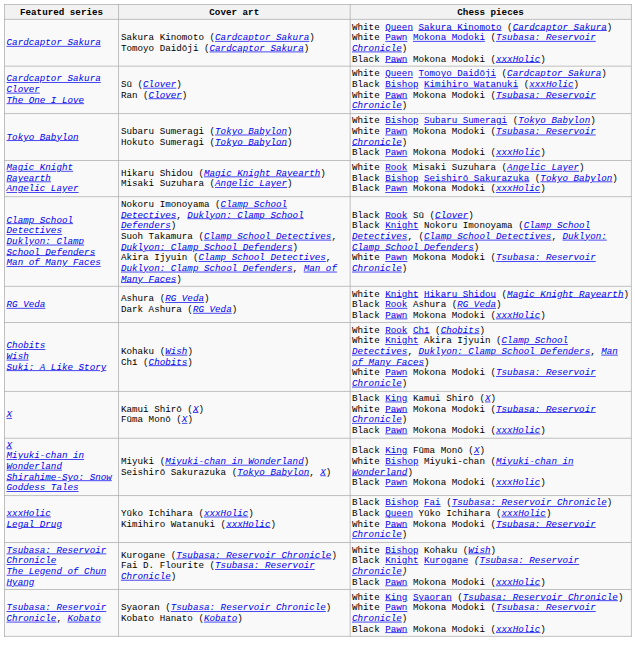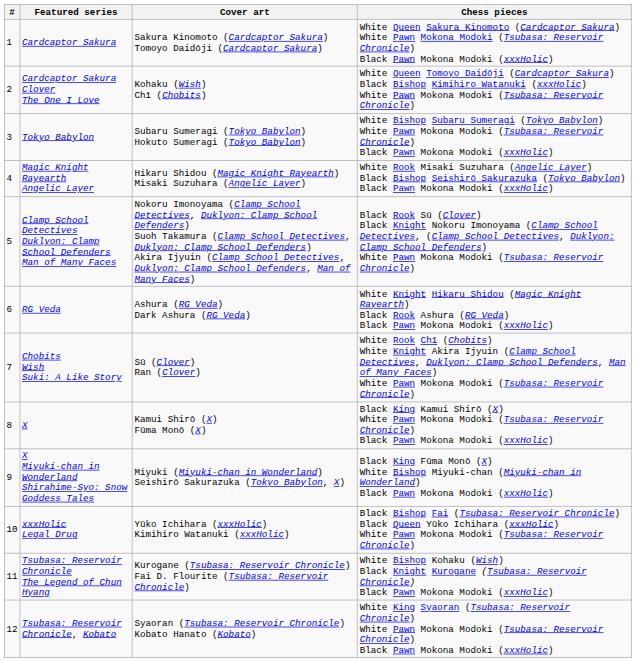 <table class="wikitable" width="100%">
 <tr>
+<th>#</th>
 <th>Featured series</th>
 <th>Cover art</th>
 <th>Chess pieces</th>
 </tr>
 <tr>
+<td>1</td>
 <td><em><a href='#'>Cardcaptor Sakura</a></em></td>
 <td>Sakura Kinomoto (<em><a href='#'>Cardcaptor Sakura</a></em>)<br>Tomoyo Daidōji (<em><a href='#'>Cardcaptor Sakura</a></em>)</td>
 <td>White <a href='#'>Queen</a> <a href='#'>Sakura Kinomoto</a> (<em><a href='#'>Cardcaptor Sakura</a></em>)<br>White <a href='#'>Pawn</a> <a href='#'>Mokona Modoki</a> (<em><a href='#'>Tsubasa: Reservoir Chronicle</a></em>)<br>Black <a href='#'>Pawn</a> Mokona Modoki (<em><a href='#'>xxxHolic</a></em>)</td>
 </tr>
 <tr>
+<td>2</td>
 <td><em><a href='#'>Cardcaptor Sakura</a></em><br><em><a href='#'>Clover</a></em><br><em><a href='#'>The One I Love</a></em></td>
-<td>Sū (<em><a href='#'>Clover</a></em>)<br>Ran (<em><a href='#'>Clover</a></em>)</td>
+<td>Kohaku (<em><a href='#'>Wish</a></em>)<br>Chī (<em><a href='#'>Chobits</a></em>)</td>
 <td>White <a href='#'>Queen</a> <a href='#'>Tomoyo Daidōji</a> (<em><a href='#'>Cardcaptor Sakura</a></em>)<br>Black <a href='#'>Bishop</a> <a href='#'>Kimihiro Watanuki</a> (<em><a href='#'>xxxHolic</a></em>)<br>White <a href='#'>Pawn</a> Mokona Modoki (<em><a href='#'>Tsubasa: Reservoir Chronicle</a></em>)</td>
 </tr>
 <tr>
+<td>3</td>
 <td><em><a href='#'>Tokyo Babylon</a></em></td>
 <td>Subaru Sumeragi (<em><a href='#'>Tokyo Babylon</a></em>)<br>Hokuto Sumeragi (<em><a href='#'>Tokyo Babylon</a></em>)</td>
 <td>White <a href='#'>Bishop</a> <a href='#'>Subaru Sumeragi</a> (<em><a href='#'>Tokyo Babylon</a></em>)<br>White <a href='#'>Pawn</a> Mokona Modoki (<em><a href='#'>Tsubasa: Reservoir Chronicle</a></em>)<br>Black <a href='#'>Pawn</a> Mokona Modoki (<em><a href='#'>xxxHolic</a></em>)</td>
 </tr>
 <tr>
+<td>4</td>
 <td><em><a href='#'>Magic Knight Rayearth</a></em><br><em><a href='#'>Angelic Layer</a></em></td>
 <td>Hikaru Shidou (<em><a href='#'>Magic Knight Rayearth</a></em>)<br>Misaki Suzuhara (<em><a href='#'>Angelic Layer</a></em>)</td>
 <td>White <a href='#'>Rook</a> Misaki Suzuhara (<em><a href='#'>Angelic Layer</a></em>)<br>Black <a href='#'>Bishop</a> <a href='#'>Seishirō Sakurazuka</a> (<em><a href='#'>Tokyo Babylon</a></em>)<br>Black <a href='#'>Pawn</a> Mokona Modoki (<em><a href='#'>xxxHolic</a></em>)</td>
 </tr>
 <tr>
+<td>5</td>
 <td><em><a href='#'>Clamp School Detectives</a></em><br><em><a href='#'>Duklyon: Clamp School Defenders</a></em><br><em><a href='#'>Man of Many Faces</a></em></td>
 <td>Nokoru Imonoyama (<em><a href='#'>Clamp School Detectives</a></em>, <em><a href='#'>Duklyon: Clamp School Defenders</a></em>)<br>Suoh Takamura (<em><a href='#'>Clamp School Detectives</a></em>, <em><a href='#'>Duklyon: Clamp School Defenders</a></em>)<br>Akira Ijyuin (<em><a href='#'>Clamp School Detectives</a></em>, <em><a href='#'>Duklyon: Clamp School Defenders</a></em>, <em><a href='#'>Man of Many Faces</a></em>)</td>
 <td>Black <a href='#'>Rook</a> Sū (<em><a href='#'>Clover</a></em>)<br>Black <a href='#'>Knight</a> Nokoru Imonoyama (<em><a href='#'>Clamp School Detectives</a></em>, (<em><a href='#'>Clamp School Detectives</a></em>, <em><a href='#'>Duklyon: Clamp School Defenders</a></em>)<br>White <a href='#'>Pawn</a> Mokona Modoki (<em><a href='#'>Tsubasa: Reservoir Chronicle</a></em>)</td>
 </tr>
 <tr>
+<td>6</td>
 <td><em><a href='#'>RG Veda</a></em></td>
 <td>Ashura (<em><a href='#'>RG Veda</a></em>)<br>Dark Ashura (<em><a href='#'>RG Veda</a></em>)</td>
 <td>White <a href='#'>Knight</a> <a href='#'>Hikaru Shidou</a> (<em><a href='#'>Magic Knight Rayearth</a></em>)<br>Black <a href='#'>Rook</a> Ashura (<em><a href='#'>RG Veda</a></em>)<br>Black <a href='#'>Pawn</a> Mokona Modoki (<em><a href='#'>xxxHolic</a></em>)</td>
 </tr>
 <tr>
+<td>7</td>
 <td><em><a href='#'>Chobits</a></em><br><em><a href='#'>Wish</a></em><br><em><a href='#'>Suki: A Like Story</a></em></td>
-<td>Kohaku (<em><a href='#'>Wish</a></em>)<br>Chī (<em><a href='#'>Chobits</a></em>)</td>
+<td>Sū (<em><a href='#'>Clover</a></em>)<br>Ran (<em><a href='#'>Clover</a></em>)</td>
 <td>White <a href='#'>Rook</a> <a href='#'>Chī</a> (<em><a href='#'>Chobits</a></em>)<br> White <a href='#'>Knight</a> Akira Ijyuin (<em><a href='#'>Clamp School Detectives</a></em>, <em><a href='#'>Duklyon: Clamp School Defenders</a></em>, <em><a href='#'>Man of Many Faces</a></em>)<br>White <a href='#'>Pawn</a> Mokona Modoki (<em><a href='#'>Tsubasa: Reservoir Chronicle</a></em>)</td>
 </tr>
 <tr>
+<td>8</td>
 <td><em><a href='#'>X</a></em></td>
 <td>Kamui Shirō (<em><a href='#'>X</a></em>)<br>Fūma Monō (<em><a href='#'>X</a></em>)</td>
 <td>Black <a href='#'>King</a> Kamui Shirō (<em><a href='#'>X</a></em>)<br>White <a href='#'>Pawn</a> Mokona Modoki (<em><a href='#'>Tsubasa: Reservoir Chronicle</a></em>)<br>Black <a href='#'>Pawn</a> Mokona Modoki (<em><a href='#'>xxxHolic</a></em>)</td>
 </tr>
 <tr>
+<td>9</td>
 <td><em><a href='#'>X</a></em><br><em><a href='#'>Miyuki-chan in Wonderland</a></em><br><em><a href='#'>Shirahime-Syo: Snow Goddess Tales</a></em></td>
 <td>Miyuki (<em><a href='#'>Miyuki-chan in Wonderland</a></em>)<br>Seishirō Sakurazuka (<em><a href='#'>Tokyo Babylon</a></em>, <em><a href='#'>X</a></em>)</td>
 <td>Black <a href='#'>King</a> Fūma Monō (<em><a href='#'>X</a></em>)<br>White <a href='#'>Bishop</a> Miyuki-chan (<em><a href='#'>Miyuki-chan in Wonderland</a></em>)<br>Black <a href='#'>Pawn</a> Mokona Modoki (<em><a href='#'>xxxHolic</a></em>)</td>
 </tr>
 <tr>
+<td>10</td>
 <td><em><a href='#'>xxxHolic</a></em><br><em><a href='#'>Legal Drug</a></em></td>
 <td>Yūko Ichihara (<em><a href='#'>xxxHolic</a></em>)<br>Kimihiro Watanuki (<em><a href='#'>xxxHolic</a></em>)</td>
 <td>Black <a href='#'>Bishop</a> <a href='#'>Fai</a> (<em><a href='#'>Tsubasa: Reservoir Chronicle</a></em>)<br>Black <a href='#'>Queen</a> Yūko Ichihara (<em><a href='#'>xxxHolic</a></em>)<br>White <a href='#'>Pawn</a> Mokona Modoki (<em><a href='#'>Tsubasa: Reservoir Chronicle</a></em>)</td>
 </tr>
 <tr>
+<td>11</td>
 <td><em><a href='#'>Tsubasa: Reservoir Chronicle</a></em><br><em><a href='#'>The Legend of Chun Hyang</a></em></td>
 <td>Kurogane (<em><a href='#'>Tsubasa: Reservoir Chronicle</a></em>) <br>Fai D. Flourite (<em><a href='#'>Tsubasa: Reservoir Chronicle</a></em>)</td>
 <td>White <a href='#'>Bishop</a> Kohaku (<em><a href='#'>Wish</a></em>)<br>Black <a href='#'>Knight</a> <a href='#'>Kurogane</a> <em>(<a href='#'>Tsubasa: Reservoir Chronicle</a>)</em><br>Black <a href='#'>Pawn</a> Mokona Modoki (<em><a href='#'>xxxHolic</a></em>)</td>
 </tr>
 <tr>
+<td>12</td>
 <td><em><a href='#'>Tsubasa: Reservoir Chronicle</a></em>, <em><a href='#'>Kobato</a></em></td>
 <td>Syaoran (<em><a href='#'>Tsubasa: Reservoir Chronicle</a></em>) <br>Kobato Hanato (<em><a href='#'>Kobato</a></em>)</td>
 <td>White <a href='#'>King</a> <a href='#'>Syaoran</a> (<em><a href='#'>Tsubasa: Reservoir Chronicle</a></em>)<br>White <a href='#'>Pawn</a> Mokona Modoki (<em><a href='#'>Tsubasa: Reservoir Chronicle</a></em>)<br>Black <a href='#'>Pawn</a> Mokona Modoki (<em><a href='#'>xxxHolic</a></em>)</td>
 </tr>
 </table>
